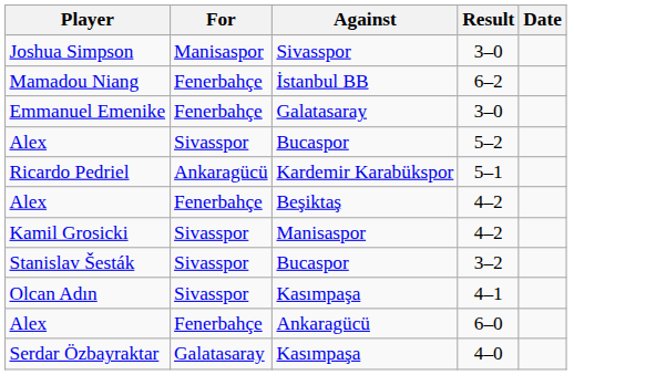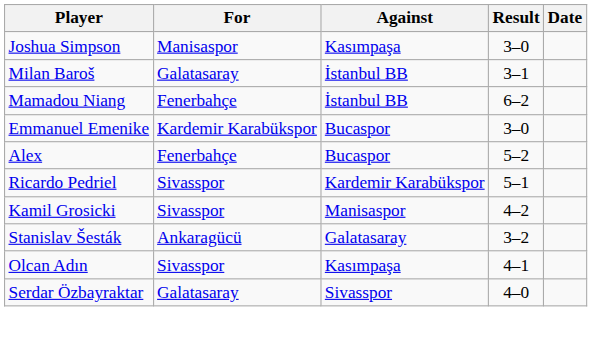 <table class="wikitable sortable">
 <tr>
 <th>Player</th>
 <th>For</th>
 <th>Against</th>
 <th style="text-align:center">Result</th>
 <th>Date</th>
 </tr>
 <tr>
 <td> <a href='#'>Joshua Simpson</a></td>
 <td><a href='#'>Manisaspor</a></td>
-<td><a href='#'>Sivasspor</a></td>
+<td><a href='#'>Kasımpaşa</a></td>
 <td style="text-align:center;">3–0</td>
+<td></td>
+</tr>
+<tr>
+<td> <a href='#'>Milan Baroš</a></td>
+<td><a href='#'>Galatasaray</a></td>
+<td><a href='#'>İstanbul BB</a></td>
+<td style="text-align:center;">3–1</td>
 <td></td>
 </tr>
 <tr>
 <td> <a href='#'>Mamadou Niang</a></td>
 <td><a href='#'>Fenerbahçe</a></td>
 <td><a href='#'>İstanbul BB</a></td>
 <td style="text-align:center;">6–2</td>
 <td></td>
 </tr>
 <tr>
 <td> <a href='#'>Emmanuel Emenike</a></td>
-<td><a href='#'>Fenerbahçe</a></td>
-<td><a href='#'>Galatasaray</a></td>
+<td><a href='#'>Kardemir Karabükspor</a></td>
+<td><a href='#'>Bucaspor</a></td>
 <td style="text-align:center;">3–0</td>
 <td></td>
 </tr>
 <tr>
 <td> <a href='#'>Alex</a></td>
-<td><a href='#'>Sivasspor</a></td>
+<td><a href='#'>Fenerbahçe</a></td>
 <td><a href='#'>Bucaspor</a></td>
 <td style="text-align:center;">5–2</td>
 <td></td>
 </tr>
 <tr>
 <td> <a href='#'>Ricardo Pedriel</a></td>
-<td><a href='#'>Ankaragücü</a></td>
+<td><a href='#'>Sivasspor</a></td>
 <td><a href='#'>Kardemir Karabükspor</a></td>
 <td style="text-align:center;">5–1</td>
-<td></td>
-</tr>
-<tr>
-<td> <a href='#'>Alex</a></td>
-<td><a href='#'>Fenerbahçe</a></td>
-<td><a href='#'>Beşiktaş</a></td>
-<td style="text-align:center;">4–2</td>
 <td></td>
 </tr>
 <tr>
 <td> <a href='#'>Kamil Grosicki</a></td>
 <td><a href='#'>Sivasspor</a></td>
 <td><a href='#'>Manisaspor</a></td>
 <td style="text-align:center;">4–2</td>
 <td></td>
 </tr>
 <tr>
 <td> <a href='#'>Stanislav Šesták</a></td>
-<td><a href='#'>Sivasspor</a></td>
-<td><a href='#'>Bucaspor</a></td>
+<td><a href='#'>Ankaragücü</a></td>
+<td><a href='#'>Galatasaray</a></td>
 <td style="text-align:center;">3–2</td>
 <td></td>
 </tr>
 <tr>
 <td> <a href='#'>Olcan Adın</a></td>
 <td><a href='#'>Sivasspor</a></td>
 <td><a href='#'>Kasımpaşa</a></td>
 <td style="text-align:center;">4–1</td>
 <td></td>
 </tr>
 <tr>
-<td> <a href='#'>Alex</a></td>
-<td><a href='#'>Fenerbahçe</a></td>
-<td><a href='#'>Ankaragücü</a></td>
-<td style="text-align:center;">6–0</td>
-<td></td>
-</tr>
-<tr>
 <td> <a href='#'>Serdar Özbayraktar</a></td>
 <td><a href='#'>Galatasaray</a></td>
-<td><a href='#'>Kasımpaşa</a></td>
+<td><a href='#'>Sivasspor</a></td>
 <td style="text-align:center;">4–0</td>
 <td></td>
 </tr>
 </table>
